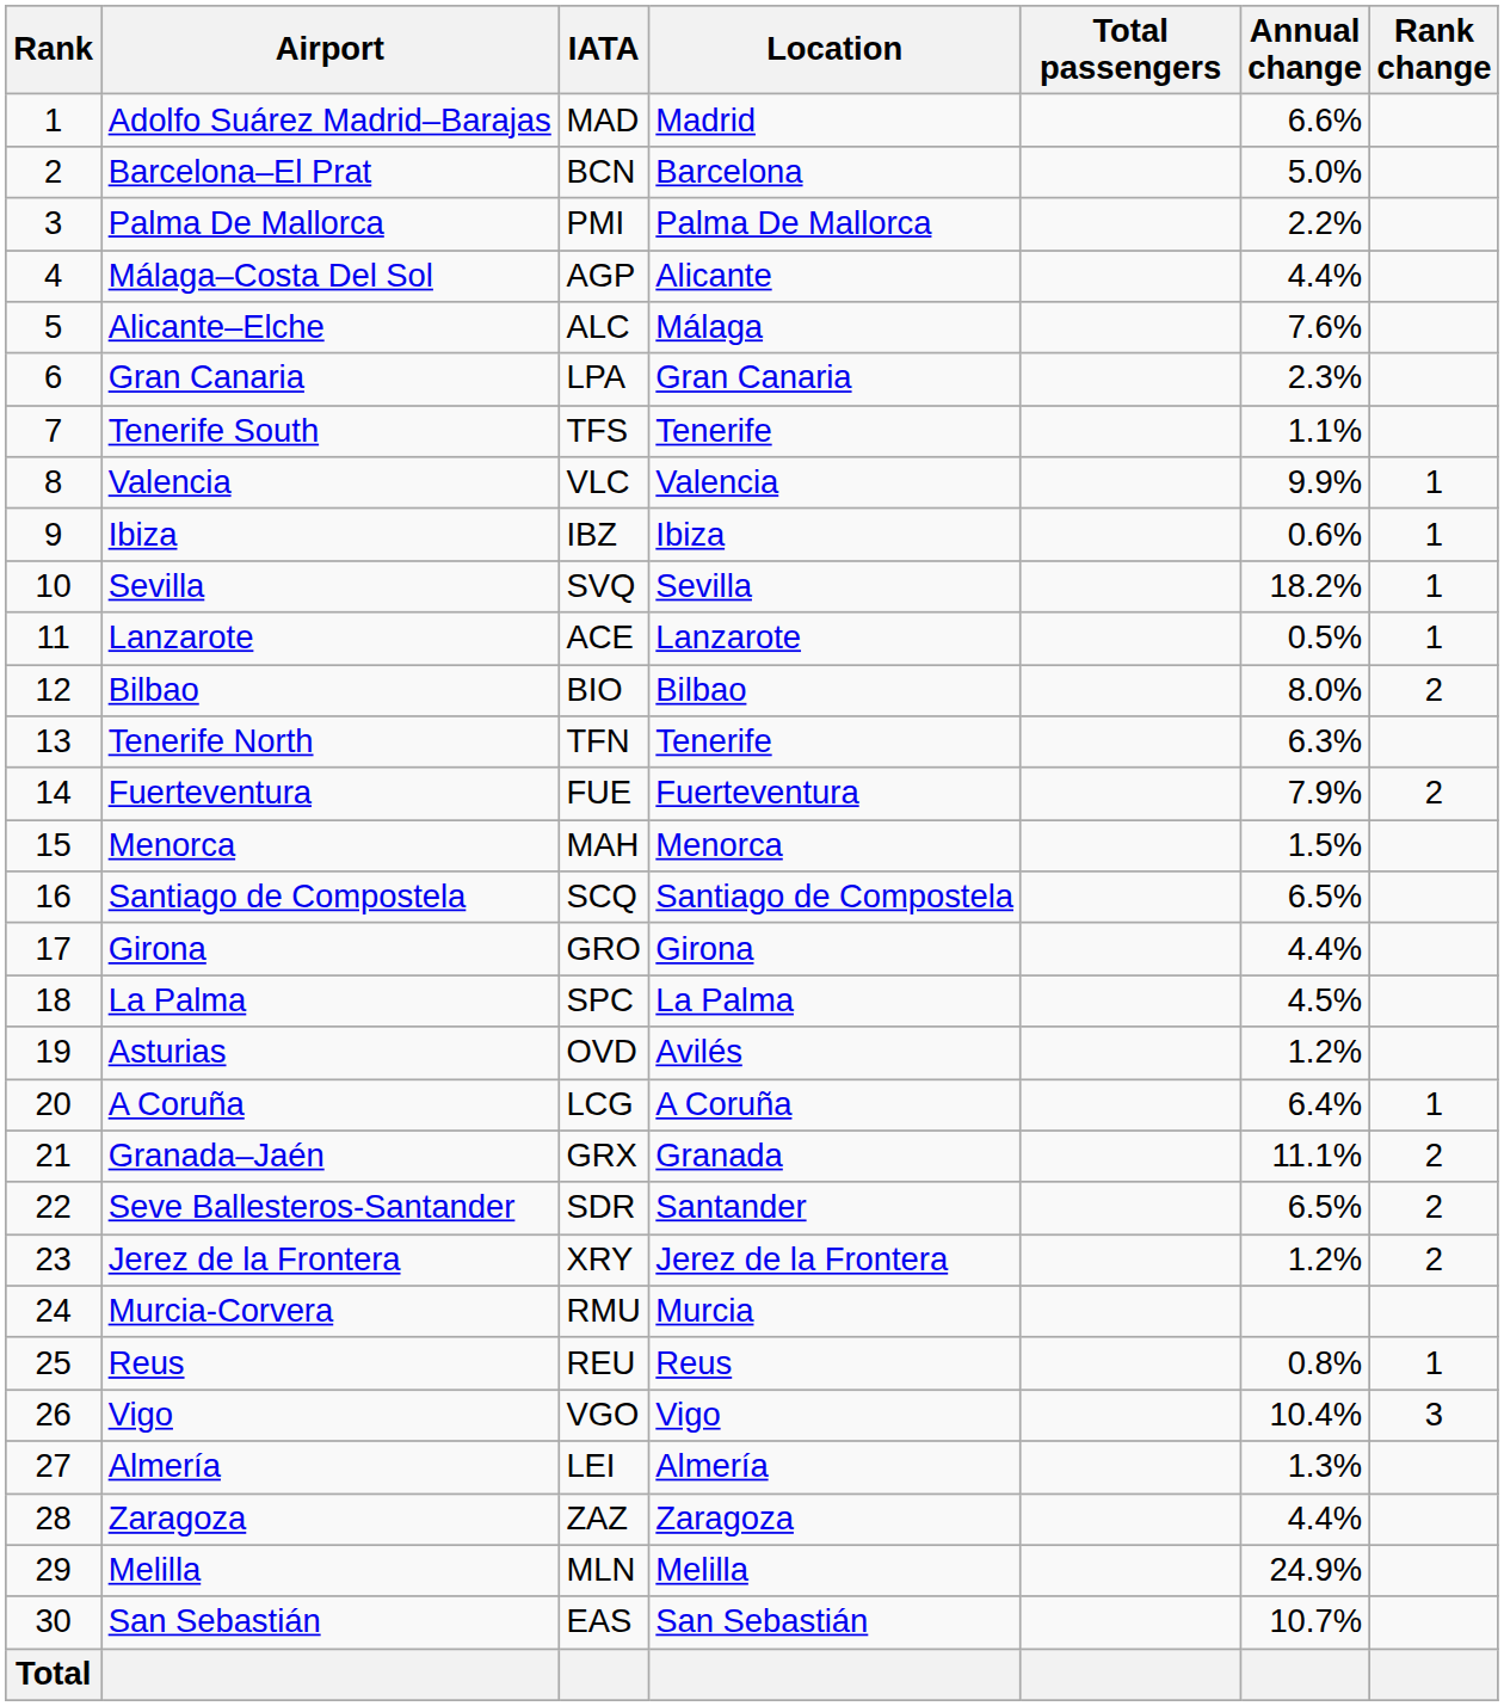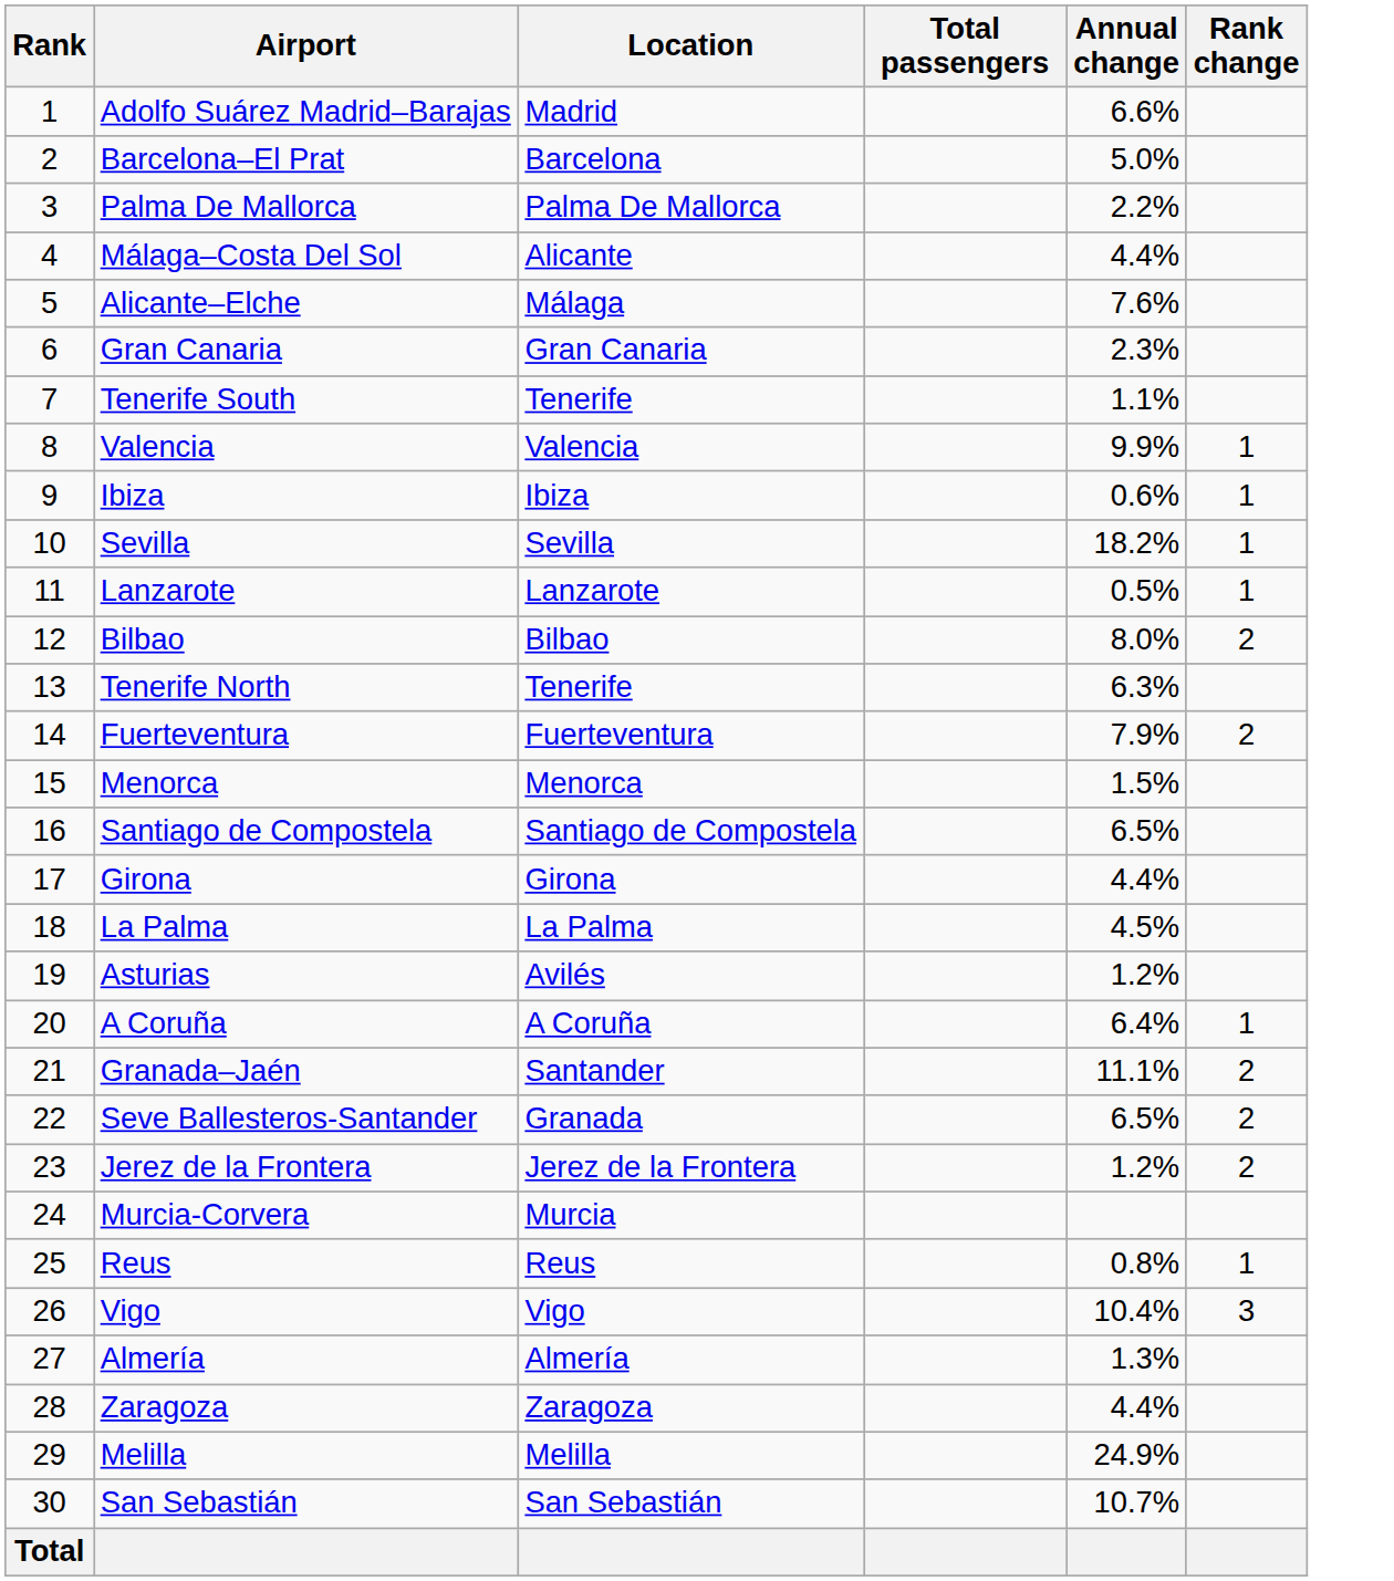 <table class="wikitable sortable">
 <tr>
 <th>Rank</th>
 <th>Airport</th>
-<th>IATA</th>
 <th>Location</th>
 <th style="width:100px">Total<br>passengers</th>
 <th>Annual<br>change</th>
 <th>Rank<br>change</th>
 </tr>
 <tr>
 <td align="center">1</td>
 <td><a href='#'>Adolfo Suárez Madrid–Barajas</a></td>
-<td>MAD</td>
 <td><a href='#'>Madrid</a></td>
 <td align="right"></td>
 <td align="right">6.6%</td>
 <td align="center"></td>
 </tr>
 <tr>
 <td align="center">2</td>
 <td><a href='#'>Barcelona–El Prat</a></td>
-<td>BCN</td>
 <td><a href='#'>Barcelona</a></td>
 <td align="right"></td>
 <td align="right">5.0%</td>
 <td align="center"></td>
 </tr>
 <tr>
 <td align="center">3</td>
 <td><a href='#'>Palma De Mallorca</a></td>
-<td>PMI</td>
 <td><a href='#'>Palma De Mallorca</a></td>
 <td align="right"></td>
 <td align="right">2.2%</td>
 <td align="center"></td>
 </tr>
 <tr>
 <td align="center">4</td>
 <td><a href='#'>Málaga–Costa Del Sol</a></td>
-<td>AGP</td>
 <td><a href='#'>Alicante</a></td>
 <td align="right"></td>
 <td align="right">4.4%</td>
 <td align="center"></td>
 </tr>
 <tr>
 <td align="center">5</td>
 <td><a href='#'>Alicante–Elche</a></td>
-<td>ALC</td>
 <td><a href='#'>Málaga</a></td>
 <td align="right"></td>
 <td align="right">7.6%</td>
 <td align="center"></td>
 </tr>
 <tr>
 <td align="center">6</td>
 <td><a href='#'>Gran Canaria</a></td>
-<td>LPA</td>
 <td><a href='#'>Gran Canaria</a></td>
 <td align="right"></td>
 <td align="right">2.3%</td>
 <td align="center"></td>
 </tr>
 <tr>
 <td align="center">7</td>
 <td><a href='#'>Tenerife South</a></td>
-<td>TFS</td>
 <td><a href='#'>Tenerife</a></td>
 <td align="right"></td>
 <td align="right">1.1%</td>
 <td align="center"></td>
 </tr>
 <tr>
 <td align="center">8</td>
 <td><a href='#'>Valencia</a></td>
-<td>VLC</td>
 <td><a href='#'>Valencia</a></td>
 <td align="right"></td>
 <td align="right">9.9%</td>
 <td align="center"> 1</td>
 </tr>
 <tr>
 <td align="center">9</td>
 <td><a href='#'>Ibiza</a></td>
-<td>IBZ</td>
 <td><a href='#'>Ibiza</a></td>
 <td align="right"></td>
 <td align="right">0.6%</td>
 <td align="center"> 1</td>
 </tr>
 <tr>
 <td align="center">10</td>
 <td><a href='#'>Sevilla</a></td>
-<td>SVQ</td>
 <td><a href='#'>Sevilla</a></td>
 <td align="right"></td>
 <td align="right">18.2%</td>
 <td align="center"> 1</td>
 </tr>
 <tr>
 <td align="center">11</td>
 <td><a href='#'>Lanzarote</a></td>
-<td>ACE</td>
 <td><a href='#'>Lanzarote</a></td>
 <td align="right"></td>
 <td align="right">0.5%</td>
 <td align="center"> 1</td>
 </tr>
 <tr>
 <td align="center">12</td>
 <td><a href='#'>Bilbao</a></td>
-<td>BIO</td>
 <td><a href='#'>Bilbao</a></td>
 <td align="right"></td>
 <td align="right">8.0%</td>
 <td align="center"> 2</td>
 </tr>
 <tr>
 <td align="center">13</td>
 <td><a href='#'>Tenerife North</a></td>
-<td>TFN</td>
 <td><a href='#'>Tenerife</a></td>
 <td align="right"></td>
 <td align="right">6.3%</td>
 <td align="center"></td>
 </tr>
 <tr>
 <td align="center">14</td>
 <td><a href='#'>Fuerteventura</a></td>
-<td>FUE</td>
 <td><a href='#'>Fuerteventura</a></td>
 <td align="right"></td>
 <td align="right">7.9%</td>
 <td align="center"> 2</td>
 </tr>
 <tr>
 <td align="center">15</td>
 <td><a href='#'>Menorca</a></td>
-<td>MAH</td>
 <td><a href='#'>Menorca</a></td>
 <td align="right"></td>
 <td align="right">1.5%</td>
 <td align="center"></td>
 </tr>
 <tr>
 <td align="center">16</td>
 <td><a href='#'>Santiago de Compostela</a></td>
-<td>SCQ</td>
 <td><a href='#'>Santiago de Compostela</a></td>
 <td align="right"></td>
 <td align="right">6.5%</td>
 <td align="center"></td>
 </tr>
 <tr>
 <td align="center">17</td>
 <td><a href='#'>Girona</a></td>
-<td>GRO</td>
 <td><a href='#'>Girona</a></td>
 <td align="right"></td>
 <td align="right">4.4%</td>
 <td align="center"></td>
 </tr>
 <tr>
 <td align="center">18</td>
 <td><a href='#'>La Palma</a></td>
-<td>SPC</td>
 <td><a href='#'>La Palma</a></td>
 <td align="right"></td>
 <td align="right">4.5%</td>
 <td align="center"></td>
 </tr>
 <tr>
 <td align="center">19</td>
 <td><a href='#'>Asturias</a></td>
-<td>OVD</td>
 <td><a href='#'>Avilés</a></td>
 <td align="right"></td>
 <td align="right">1.2%</td>
 <td align="center"></td>
 </tr>
 <tr>
 <td align="center">20</td>
 <td><a href='#'>A Coruña</a></td>
-<td>LCG</td>
 <td><a href='#'>A Coruña</a></td>
 <td align="right"></td>
 <td align="right">6.4%</td>
 <td align="center"> 1</td>
 </tr>
 <tr>
 <td align="center">21</td>
 <td><a href='#'>Granada–Jaén</a></td>
-<td>GRX</td>
-<td><a href='#'>Granada</a></td>
+<td><a href='#'>Santander</a></td>
 <td align="right"></td>
 <td align="right">11.1%</td>
 <td align="center"> 2</td>
 </tr>
 <tr>
 <td align="center">22</td>
 <td><a href='#'>Seve Ballesteros-Santander</a></td>
-<td>SDR</td>
-<td><a href='#'>Santander</a></td>
+<td><a href='#'>Granada</a></td>
 <td align="right"></td>
 <td align="right">6.5%</td>
 <td align="center"> 2</td>
 </tr>
 <tr>
 <td align="center">23</td>
 <td><a href='#'>Jerez de la Frontera</a></td>
-<td>XRY</td>
 <td><a href='#'>Jerez de la Frontera</a></td>
 <td align="right"></td>
 <td align="right">1.2%</td>
 <td align="center"> 2</td>
 </tr>
 <tr>
 <td align="center">24</td>
 <td><a href='#'>Murcia-Corvera</a></td>
-<td>RMU</td>
 <td><a href='#'>Murcia</a></td>
 <td align="right"></td>
 <td align="right"></td>
 <td align="center"></td>
 </tr>
 <tr>
 <td align="center">25</td>
 <td><a href='#'>Reus</a></td>
-<td>REU</td>
 <td><a href='#'>Reus</a></td>
 <td align="right"></td>
 <td align="right">0.8%</td>
 <td align="center"> 1</td>
 </tr>
 <tr>
 <td align="center">26</td>
 <td><a href='#'>Vigo</a></td>
-<td>VGO</td>
 <td><a href='#'>Vigo</a></td>
 <td align="right"></td>
 <td align="right">10.4%</td>
 <td align="center"> 3</td>
 </tr>
 <tr>
 <td align="center">27</td>
 <td><a href='#'>Almería</a></td>
-<td>LEI</td>
 <td><a href='#'>Almería</a></td>
 <td align="right"></td>
 <td align="right">1.3%</td>
 <td align="center"></td>
 </tr>
 <tr>
 <td align="center">28</td>
 <td><a href='#'>Zaragoza</a></td>
-<td>ZAZ</td>
 <td><a href='#'>Zaragoza</a></td>
 <td align="right"></td>
 <td align="right">4.4%</td>
 <td align="center"></td>
 </tr>
 <tr>
 <td align="center">29</td>
 <td><a href='#'>Melilla</a></td>
-<td>MLN</td>
 <td><a href='#'>Melilla</a></td>
 <td align="right"></td>
 <td align="right">24.9%</td>
 <td align="center"></td>
 </tr>
 <tr>
 <td align="center">30</td>
 <td><a href='#'>San Sebastián</a></td>
-<td>EAS</td>
 <td><a href='#'>San Sebastián</a></td>
 <td align="right"></td>
 <td align="right">10.7%</td>
 <td align="center"></td>
 </tr>
 <tr>
 <th>Total</th>
 <th></th>
 <th></th>
 <th></th>
-<th></th>
 <th align="right"></th>
 <th></th>
 </tr>
 </table>
